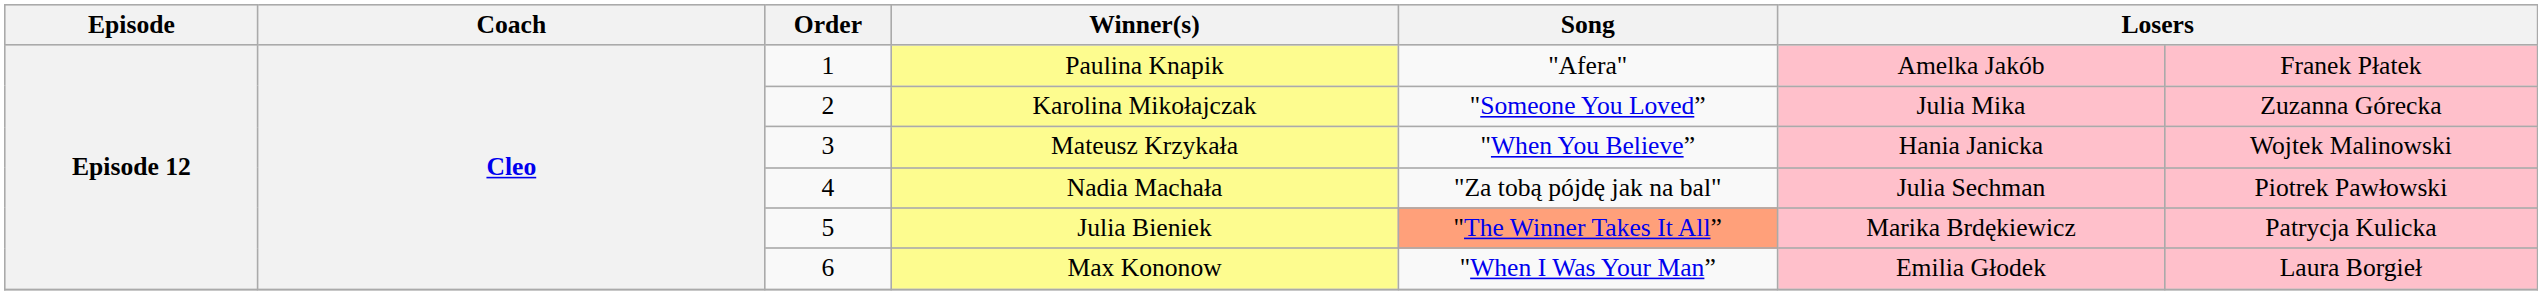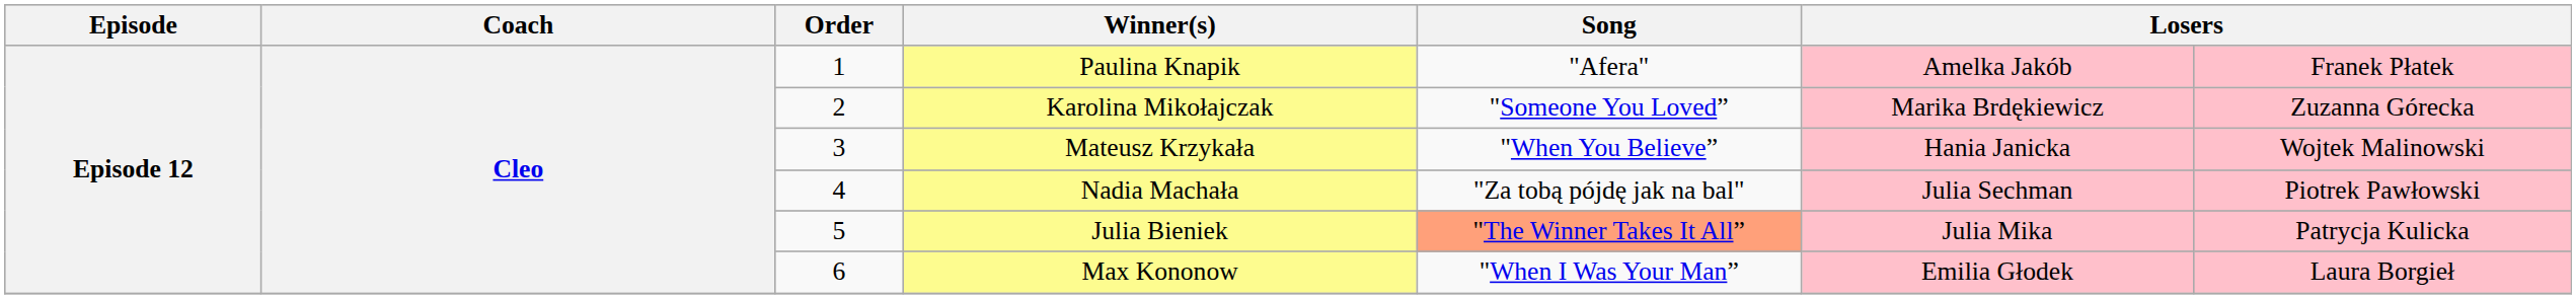 <table class="wikitable" style="text-align:center; width:100%;">
 <tr>
 <th style="width:10%;">Episode</th>
 <th style="width:20%;">Coach</th>
 <th style="width:05%;">Order</th>
 <th style="width:20%;">Winner(s)</th>
 <th style="width:15%;">Song</th>
 <th colspan="2" style="width:30%;">Losers</th>
 </tr>
 <tr>
 <th rowspan="6">Episode 12<br><small></small></th>
 <th rowspan="6"><a href='#'>Cleo</a></th>
 <td>1</td>
 <td style="background:#fdfc8f;">Paulina Knapik</td>
 <td>"Afera"</td>
 <td style="background:pink;">Amelka Jakób</td>
 <td style="background:pink;">Franek Płatek</td>
 </tr>
 <tr>
 <td>2</td>
 <td style="background:#fdfc8f;">Karolina Mikołajczak</td>
 <td>"<a href='#'>Someone You Loved</a>”</td>
-<td style="background:pink;">Julia Mika</td>
+<td style="background:pink;">Marika Brdękiewicz</td>
 <td style="background:pink;">Zuzanna Górecka</td>
 </tr>
 <tr>
 <td>3</td>
 <td style="background:#fdfc8f;">Mateusz Krzykała</td>
 <td>"<a href='#'>When You Believe</a>”</td>
 <td style="background:pink;">Hania Janicka</td>
 <td style="background:pink;">Wojtek Malinowski</td>
 </tr>
 <tr>
 <td>4</td>
 <td style="background:#fdfc8f;">Nadia Machała</td>
 <td>"Za tobą pójdę jak na bal"</td>
 <td style="background:pink;">Julia Sechman</td>
 <td style="background:pink;">Piotrek Pawłowski</td>
 </tr>
 <tr>
 <td>5</td>
 <td style="background:#fdfc8f;">Julia Bieniek</td>
 <td style="background: lightsalmon;">"<a href='#'>The Winner Takes It All</a>”</td>
-<td style="background:pink;">Marika Brdękiewicz</td>
+<td style="background:pink;">Julia Mika</td>
 <td style="background:pink;">Patrycja Kulicka</td>
 </tr>
 <tr>
 <td>6</td>
 <td style="background:#fdfc8f;">Max Kononow</td>
 <td>"<a href='#'>When I Was Your Man</a>”</td>
 <td style="background:pink;">Emilia Głodek</td>
 <td style="background:pink;">Laura Borgieł</td>
 </tr>
 <tr>
 </tr>
 </table>
